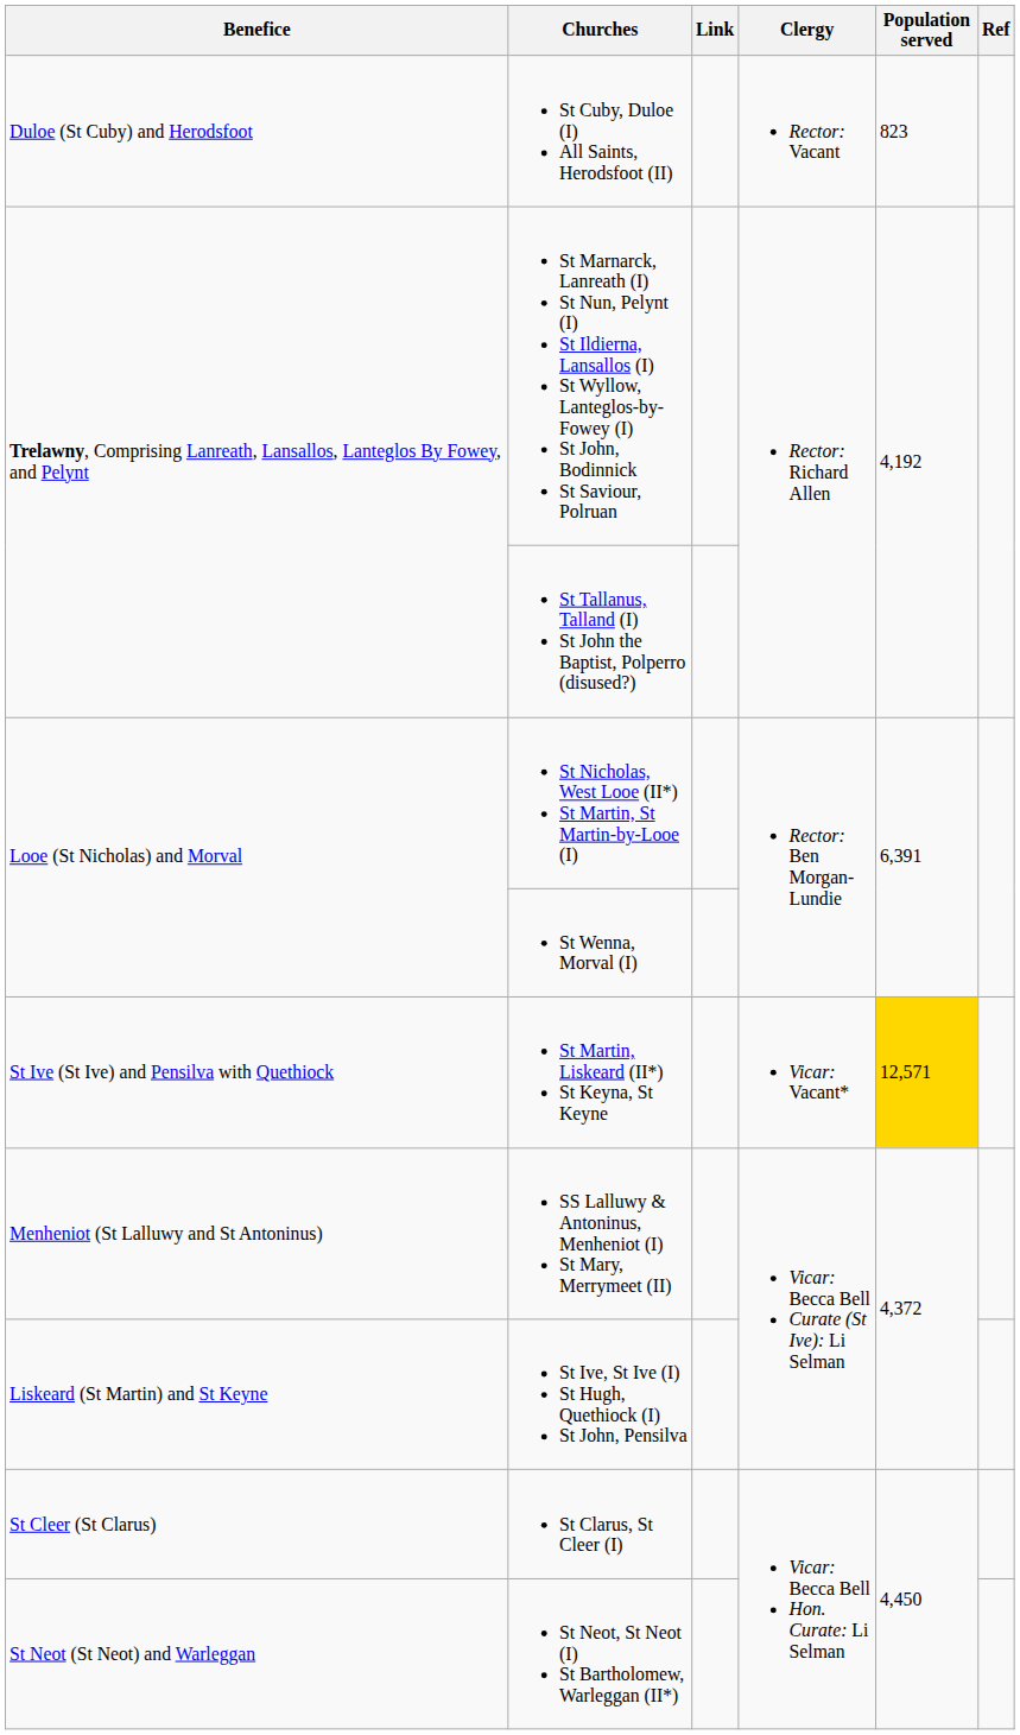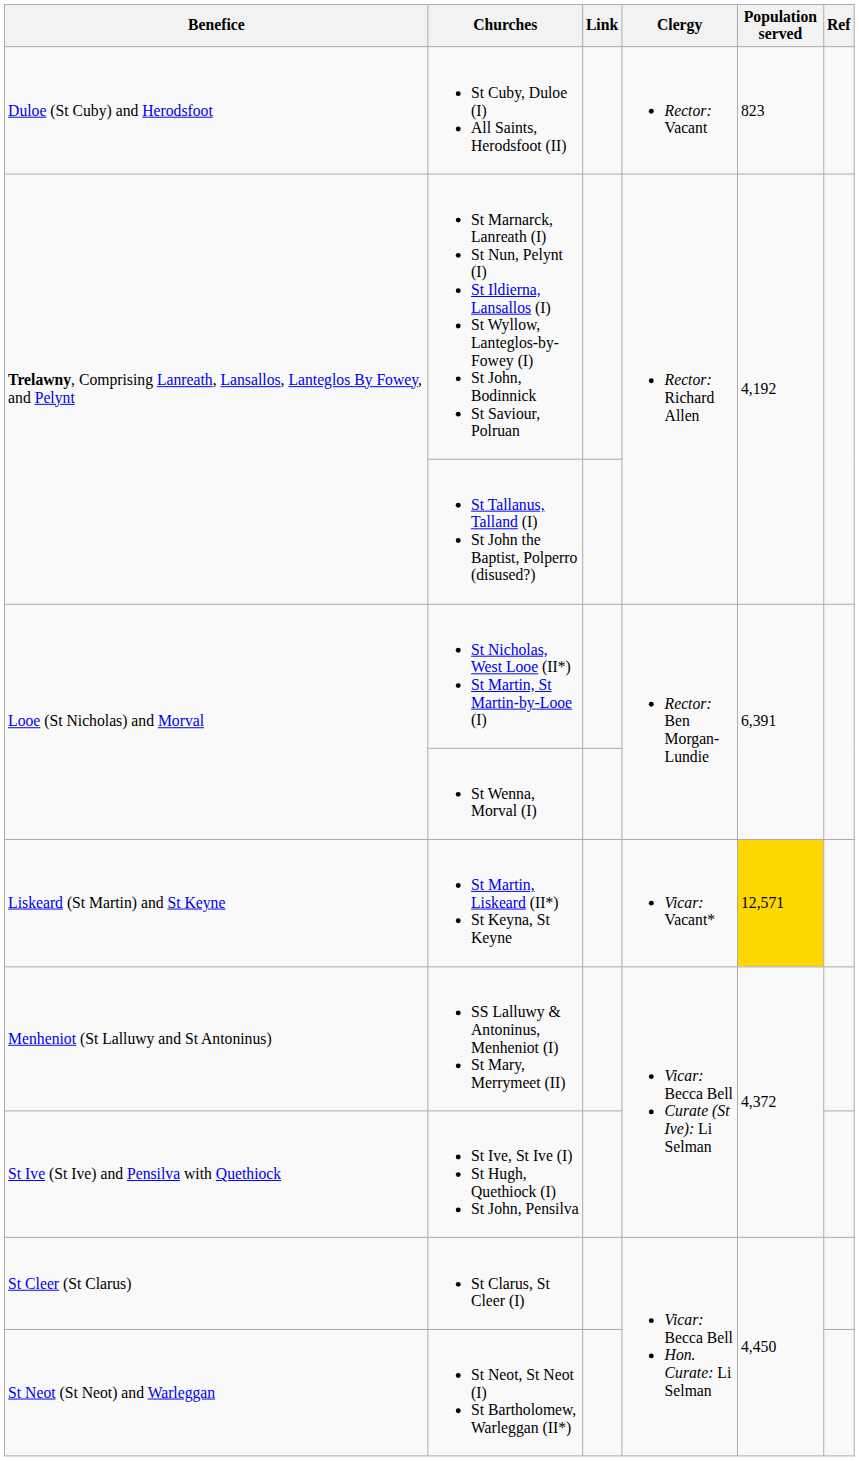 <table class="wikitable">
 <tr Churches>
 <th width="425">Benefice</th>
 <th>Churches</th>
 <th>Link</th>
 <th>Clergy</th>
 <th>Population served</th>
 <th>Ref</th>
 </tr>
 <tr>
 <td><a href='#'>Duloe</a> (St Cuby) and <a href='#'>Herodsfoot</a></td>
 <td><br><ul><li>St Cuby, Duloe (I)</li><li>All Saints, Herodsfoot (II)</li></ul></td>
 <td></td>
 <td><br><ul><li><em>Rector:</em> Vacant</li></ul></td>
 <td>823</td>
 <td></td>
 </tr>
 <tr>
 <td rowspan="2"><strong>Trelawny</strong>, Comprising <a href='#'>Lanreath</a>, <a href='#'>Lansallos</a>, <a href='#'>Lanteglos By Fowey</a>, and <a href='#'>Pelynt</a></td>
 <td><br><ul><li>St Marnarck, Lanreath (I)</li><li>St Nun, Pelynt (I)</li><li><a href='#'>St Ildierna, Lansallos</a> (I)</li><li>St Wyllow, Lanteglos-by-Fowey (I)</li><li>St John, Bodinnick</li><li>St Saviour, Polruan</li></ul></td>
 <td></td>
 <td rowspan="2"><br><ul><li><em>Rector:</em> Richard Allen</li></ul></td>
 <td rowspan="2">4,192</td>
 <td rowspan="2"></td>
 </tr>
 <tr>
 <td><br><ul><li><a href='#'>St Tallanus, Talland</a> (I)</li><li>St John the Baptist, Polperro (disused?)</li></ul></td>
 <td></td>
 </tr>
 <tr>
 <td rowspan="2"><a href='#'>Looe</a> (St Nicholas) and <a href='#'>Morval</a></td>
 <td><br><ul><li><a href='#'>St Nicholas, West Looe</a> (II*)</li><li><a href='#'>St Martin, St Martin-by-Looe</a> (I)</li></ul></td>
 <td></td>
 <td rowspan="2"><br><ul><li><em>Rector:</em> Ben Morgan-Lundie</li></ul></td>
 <td rowspan="2">6,391</td>
 <td rowspan="2"></td>
 </tr>
 <tr>
 <td><br><ul><li>St Wenna, Morval (I)</li></ul></td>
 <td></td>
 </tr>
 <tr>
-<td><a href='#'>St Ive</a> (St Ive) and <a href='#'>Pensilva</a> with <a href='#'>Quethiock</a></td>
+<td><a href='#'>Liskeard</a> (St Martin) and <a href='#'>St Keyne</a></td>
 <td><br><ul><li><a href='#'>St Martin, Liskeard</a> (II*)</li><li>St Keyna, St Keyne</li></ul></td>
 <td></td>
 <td><br><ul><li><em>Vicar:</em> Vacant*</li></ul></td>
 <td style="background: gold;">12,571</td>
 <td></td>
 </tr>
 <tr>
 <td><a href='#'>Menheniot</a> (St Lalluwy and St Antoninus)</td>
 <td><br><ul><li>SS Lalluwy & Antoninus, Menheniot (I)</li><li>St Mary, Merrymeet (II)</li></ul></td>
 <td></td>
 <td rowspan="2"><br><ul><li><em>Vicar:</em> Becca Bell</li><li><em>Curate (St Ive):</em> Li Selman</li></ul></td>
 <td rowspan="2">4,372</td>
 <td></td>
 </tr>
 <tr>
-<td><a href='#'>Liskeard</a> (St Martin) and <a href='#'>St Keyne</a></td>
+<td><a href='#'>St Ive</a> (St Ive) and <a href='#'>Pensilva</a> with <a href='#'>Quethiock</a></td>
 <td><br><ul><li>St Ive, St Ive (I)</li><li>St Hugh, Quethiock (I)</li><li>St John, Pensilva</li></ul></td>
 <td></td>
 <td></td>
 </tr>
 <tr>
 <td><a href='#'>St Cleer</a> (St Clarus)</td>
 <td><br><ul><li>St Clarus, St Cleer (I)</li></ul></td>
 <td></td>
 <td rowspan="2"><br><ul><li><em>Vicar:</em> Becca Bell</li><li><em>Hon. Curate:</em> Li Selman</li></ul></td>
 <td rowspan="2">4,450</td>
 <td></td>
 </tr>
 <tr>
 <td><a href='#'>St Neot</a> (St Neot) and <a href='#'>Warleggan</a></td>
 <td><br><ul><li>St Neot, St Neot (I)</li><li>St Bartholomew, Warleggan (II*)</li></ul></td>
 <td></td>
 <td></td>
 </tr>
 </table>
